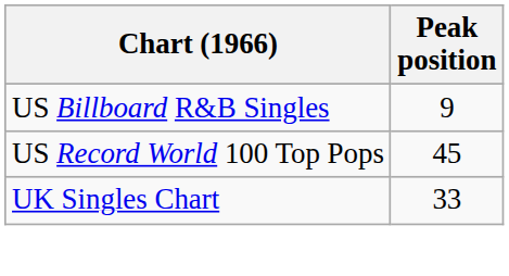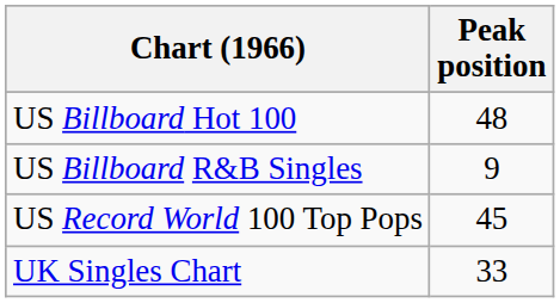 <table class="wikitable sortable">
 <tr>
 <th>Chart (1966)</th>
 <th>Peak<br>position</th>
+</tr>
+<tr>
+<td>US <a href='#'><em>Billboard</em> Hot 100</a></td>
+<td align="center">48</td>
 </tr>
 <tr>
 <td>US <em><a href='#'>Billboard</a></em> <a href='#'>R&B Singles</a></td>
 <td align="center">9</td>
 </tr>
 <tr>
 <td>US <em><a href='#'>Record World</a></em> 100 Top Pops</td>
 <td align="center">45</td>
 </tr>
 <tr>
 <td><a href='#'>UK Singles Chart</a></td>
 <td align="center">33</td>
 </tr>
 </table>
